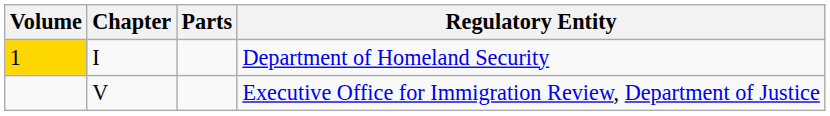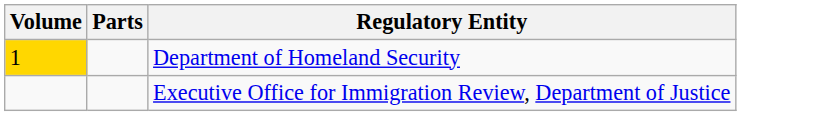 <table class="wikitable">
 <tr>
 <th>Volume</th>
-<th>Chapter</th>
 <th>Parts</th>
 <th>Regulatory Entity</th>
 </tr>
 <tr>
 <td style="background: gold;">1</td>
-<td>I</td>
 <td></td>
 <td><a href='#'>Department of Homeland Security</a></td>
 </tr>
 <tr>
 <td></td>
-<td>V</td>
 <td></td>
 <td><a href='#'>Executive Office for Immigration Review</a>, <a href='#'>Department of Justice</a></td>
 </tr>
 </table>
